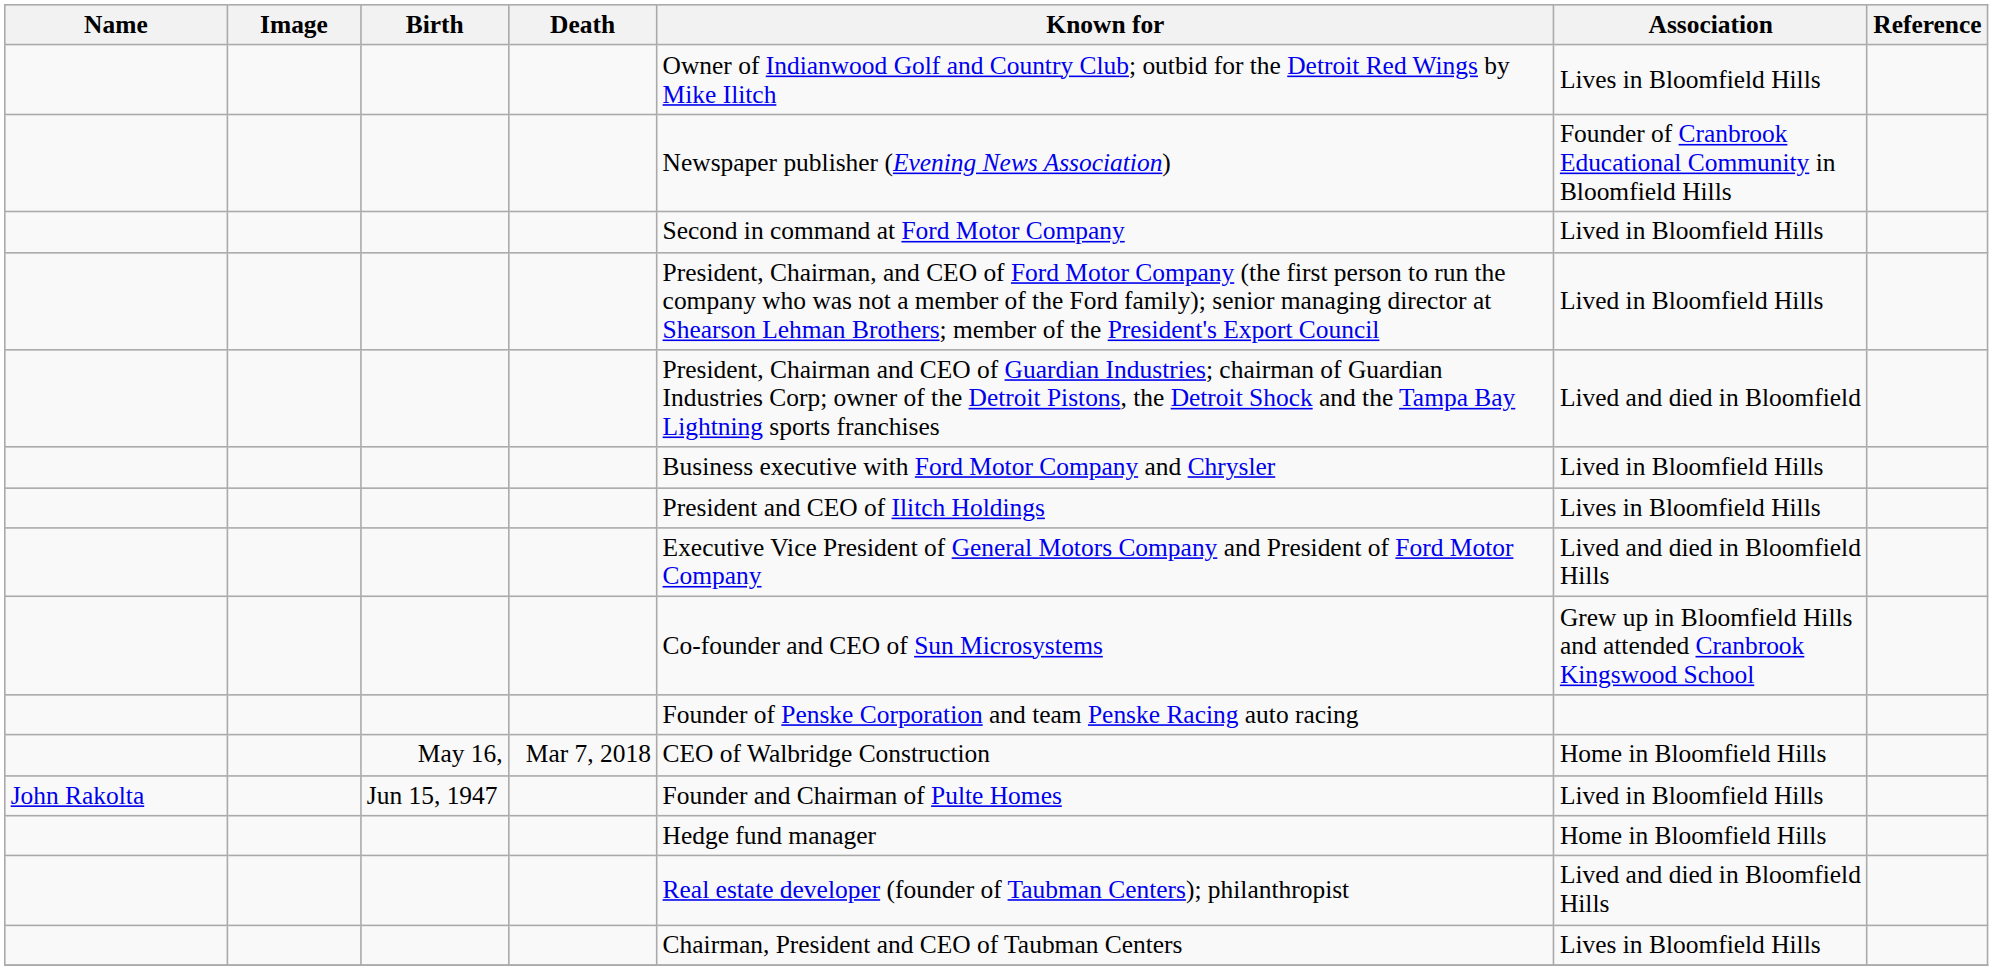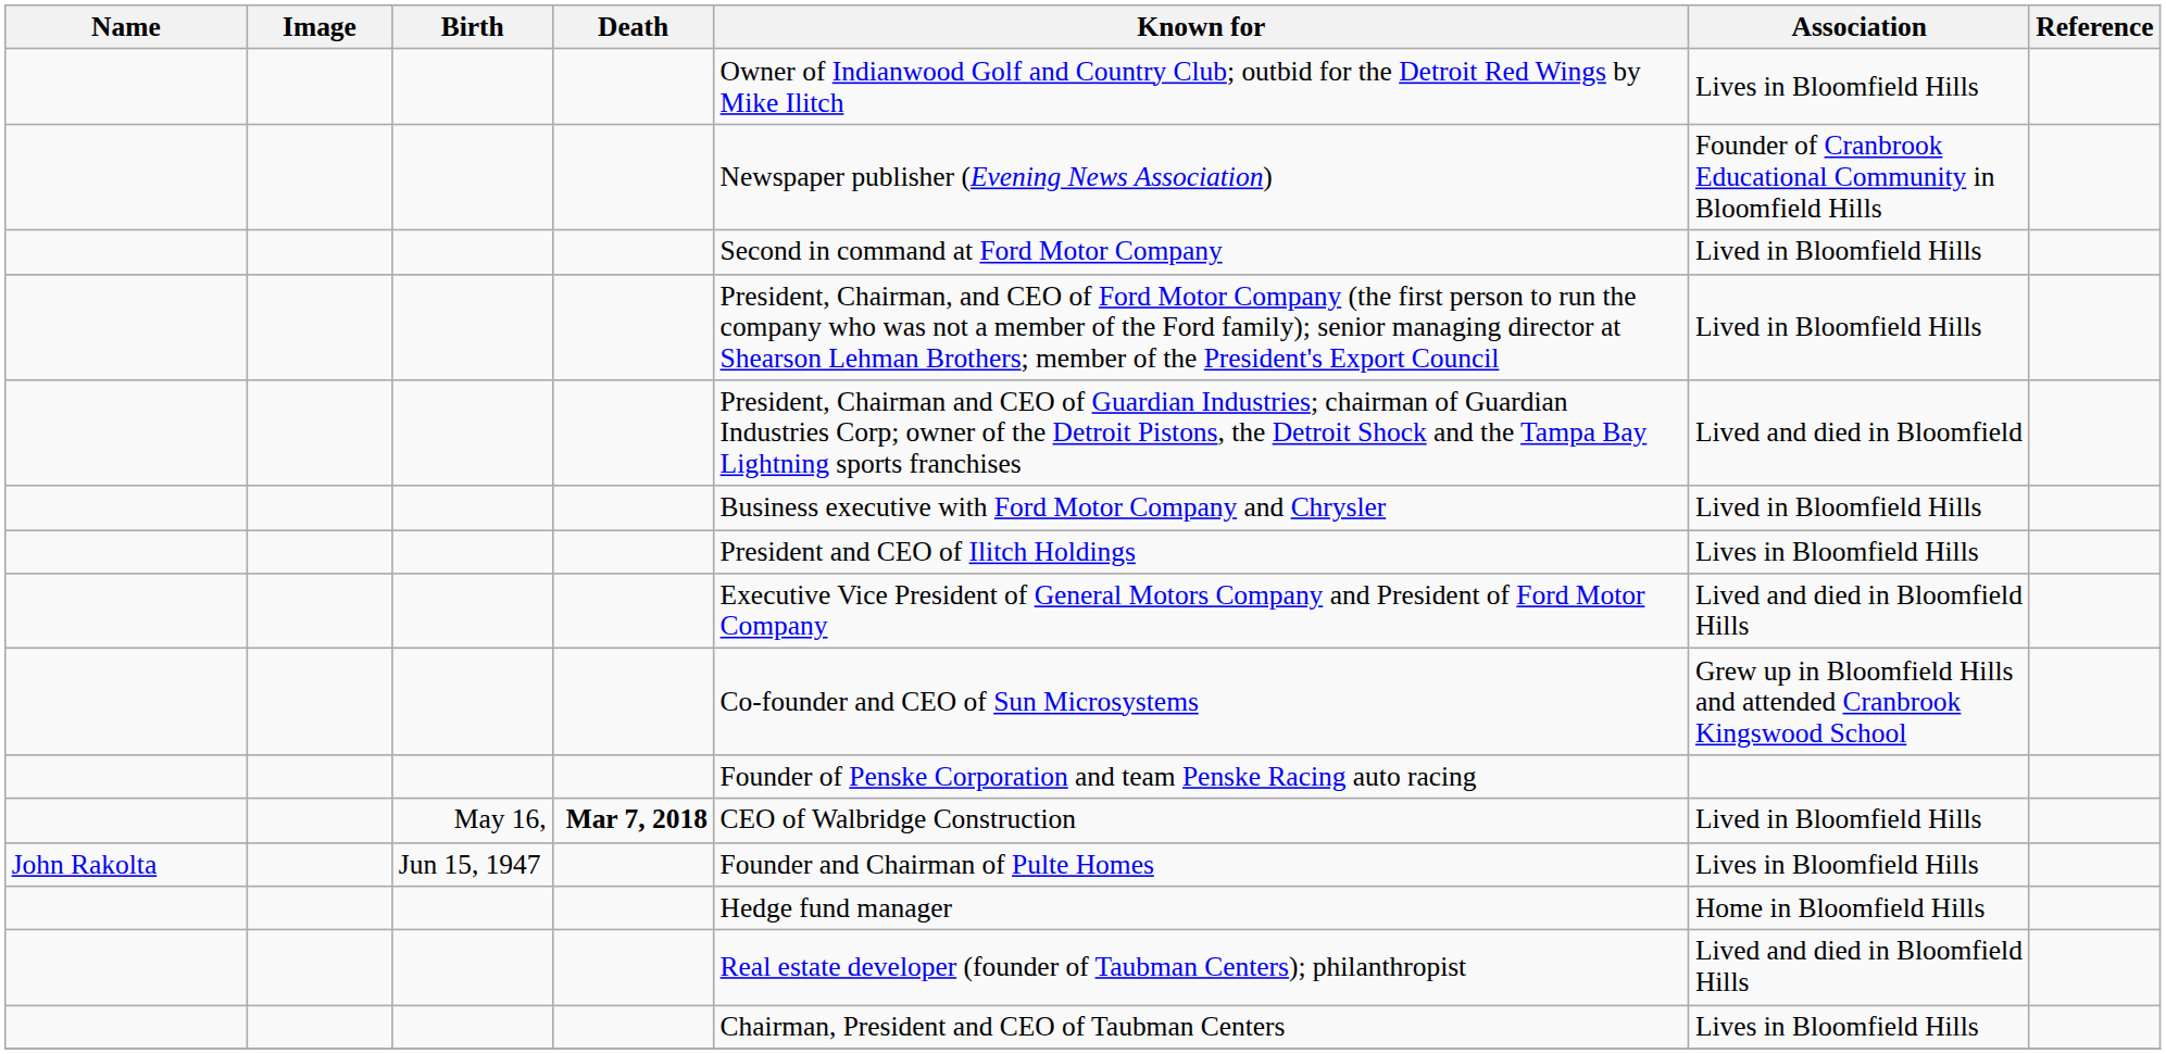 <table class="wikitable sortable">
 <tr>
 <th scope="col" width="140">Name</th>
 <th scope="col" width="80" class="unsortable">Image</th>
 <th scope="col" width="90">Birth</th>
 <th scope="col" width="90">Death</th>
 <th scope="col" width="600" class="unsortable">Known for</th>
 <th scope="col" width="200" class="unsortable">Association</th>
 <th scope="col" width="30" class="unsortable">Reference</th>
 </tr>
 <tr>
 <td></td>
 <td></td>
 <td align=right></td>
 <td align=right></td>
 <td>Owner of <a href='#'>Indianwood Golf and Country Club</a>; outbid for the <a href='#'>Detroit Red Wings</a> by <a href='#'>Mike Ilitch</a></td>
 <td>Lives in Bloomfield Hills</td>
 <td align="center"></td>
 </tr>
 <tr>
 <td></td>
 <td></td>
 <td align=right></td>
 <td align=right></td>
 <td>Newspaper publisher (<em><a href='#'>Evening News Association</a></em>)</td>
 <td>Founder of <a href='#'>Cranbrook Educational Community</a> in Bloomfield Hills</td>
 <td align="center"></td>
 </tr>
 <tr>
 <td></td>
 <td></td>
 <td align=right></td>
 <td align=right></td>
 <td>Second in command at <a href='#'>Ford Motor Company</a></td>
 <td>Lived in Bloomfield Hills</td>
 <td align="center"></td>
 </tr>
 <tr>
 <td></td>
 <td></td>
 <td align=right></td>
 <td align=right></td>
 <td>President, Chairman, and CEO of <a href='#'>Ford Motor Company</a> (the first person to run the company who was not a member of the Ford family); senior managing director at <a href='#'>Shearson Lehman Brothers</a>; member of the <a href='#'>President's Export Council</a></td>
 <td>Lived in Bloomfield Hills</td>
 <td align="center"></td>
 </tr>
 <tr>
 <td></td>
 <td></td>
 <td align=right></td>
 <td align=right></td>
 <td>President, Chairman and CEO of <a href='#'>Guardian Industries</a>; chairman of Guardian Industries Corp; owner of the <a href='#'>Detroit Pistons</a>, the <a href='#'>Detroit Shock</a> and the <a href='#'>Tampa Bay Lightning</a> sports franchises</td>
 <td>Lived and died in Bloomfield</td>
 <td align="center"></td>
 </tr>
 <tr>
 <td></td>
 <td></td>
 <td align=right></td>
 <td align=right></td>
 <td>Business executive with <a href='#'>Ford Motor Company</a> and <a href='#'>Chrysler</a></td>
 <td>Lived in Bloomfield Hills</td>
 <td align="center"></td>
 </tr>
 <tr>
 <td></td>
 <td></td>
 <td align=right></td>
 <td align=right></td>
 <td>President and CEO of <a href='#'>Ilitch Holdings</a></td>
 <td>Lives in Bloomfield Hills</td>
 <td align="center"></td>
 </tr>
 <tr>
 <td></td>
 <td></td>
 <td align=right></td>
 <td align=right></td>
 <td>Executive Vice President of <a href='#'>General Motors Company</a> and President of <a href='#'>Ford Motor Company</a></td>
 <td>Lived and died in Bloomfield Hills</td>
 <td align="center"></td>
 </tr>
 <tr>
 <td></td>
 <td></td>
 <td align=right></td>
 <td align=right></td>
 <td>Co-founder and CEO of <a href='#'>Sun Microsystems</a></td>
 <td>Grew up in Bloomfield Hills and attended <a href='#'>Cranbrook Kingswood School</a></td>
 <td align="center"></td>
 </tr>
 <tr>
 <td></td>
 <td></td>
 <td align=right></td>
 <td align=right></td>
 <td>Founder of <a href='#'>Penske Corporation</a> and team <a href='#'>Penske Racing</a> auto racing</td>
 <td></td>
 <td align="center"></td>
 </tr>
 <tr>
 <td></td>
 <td></td>
 <td align=right>May 16, </td>
-<td align=right>Mar 7, 2018</td>
+<td align=right><strong>Mar 7, 2018</strong></td>
 <td>CEO of Walbridge Construction</td>
-<td>Home in Bloomfield Hills</td>
+<td>Lived in Bloomfield Hills</td>
 <td align="center"></td>
 </tr>
 <tr>
 <td><a href='#'>John Rakolta</a></td>
 <td></td>
 <td>Jun 15, 1947</td>
 <td></td>
 <td>Founder and Chairman of <a href='#'>Pulte Homes</a></td>
-<td>Lived in Bloomfield Hills</td>
+<td>Lives in Bloomfield Hills</td>
 <td></td>
 </tr>
 <tr>
 <td></td>
 <td></td>
 <td align=right></td>
 <td align=right></td>
 <td>Hedge fund manager</td>
 <td>Home in Bloomfield Hills</td>
 <td align="center"></td>
 </tr>
 <tr>
 <td></td>
 <td></td>
 <td align=right></td>
 <td align=right></td>
 <td><a href='#'>Real estate developer</a> (founder of <a href='#'>Taubman Centers</a>); philanthropist</td>
 <td>Lived and died in Bloomfield Hills</td>
 <td align="center"></td>
 </tr>
 <tr>
 <td></td>
 <td></td>
 <td align=right></td>
 <td align=right></td>
 <td>Chairman, President and CEO of Taubman Centers</td>
 <td>Lives in Bloomfield Hills</td>
 <td align="center"></td>
 </tr>
 <tr>
 </tr>
 </table>
